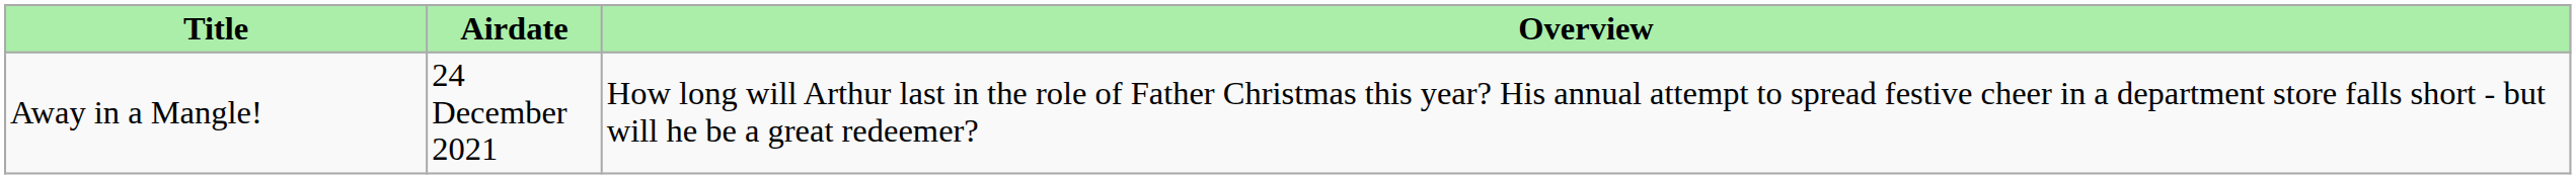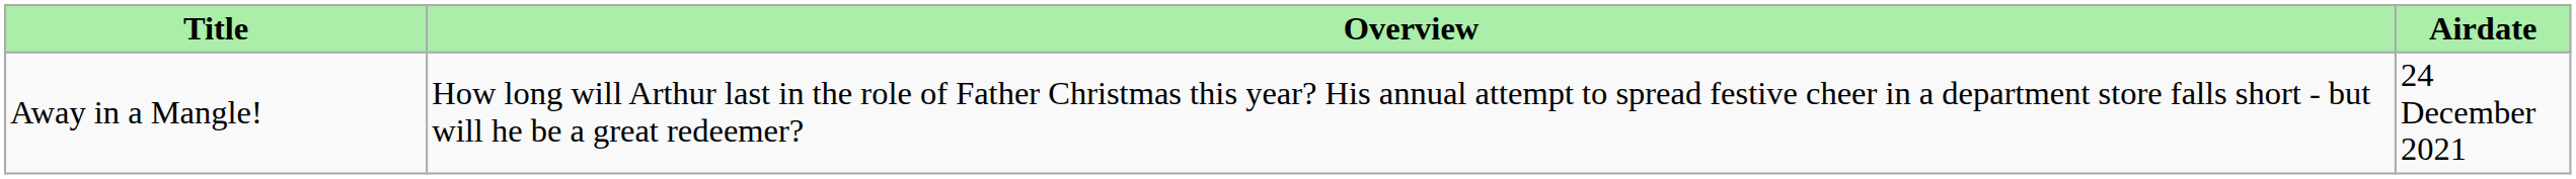 <table border="2" cellpadding="2" cellspacing="0" style="margin: 0 1em 0 0; background: #f9f9f9; border: 1px #aaa solid; border-collapse: collapse; font-size: 100%;">
 <tr style="background:#aaeeaa">
 <th width="200px">Title</th>
+<th>Overview</th>
 <th width="80px">Airdate</th>
-<th>Overview</th>
 </tr>
 <tr>
 <td>Away in a Mangle!</td>
+<td>How long will Arthur last in the role of Father Christmas this year? His annual attempt to spread festive cheer in a department store falls short - but will he be a great redeemer?</td>
 <td>24 December 2021</td>
-<td>How long will Arthur last in the role of Father Christmas this year? His annual attempt to spread festive cheer in a department store falls short - but will he be a great redeemer?</td>
 </tr>
 </table>
